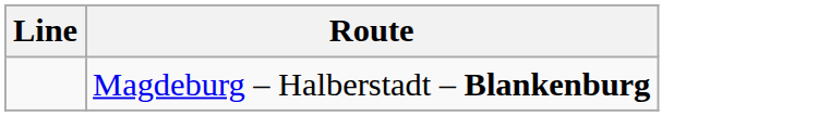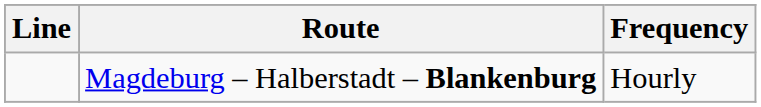 <table class="wikitable">
 <tr>
 <th>Line</th>
 <th>Route</th>
+<th>Frequency</th>
 </tr>
 <tr>
 <td></td>
 <td><a href='#'>Magdeburg</a> – Halberstadt – <strong>Blankenburg</strong></td>
+<td>Hourly</td>
 </tr>
 </table>
